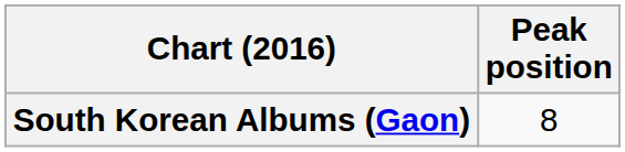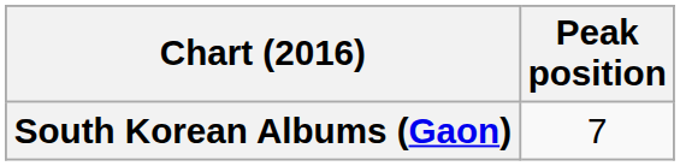 <table class="wikitable sortable plainrowheaders">
 <tr>
 <th>Chart (2016)</th>
 <th>Peak<br>position</th>
 </tr>
 <tr>
 <th scope="row">South Korean Albums (<a href='#'>Gaon</a>)</th>
-<td align="center">8</td>
+<td align="center">7</td>
 </tr>
 </table>
